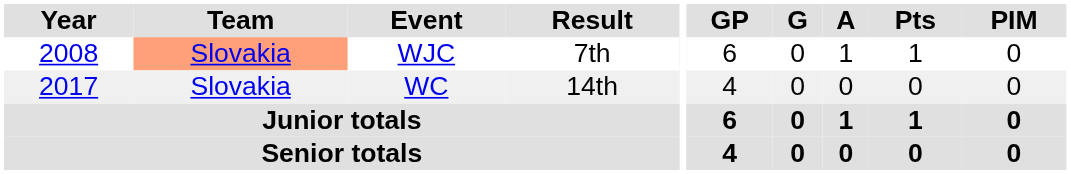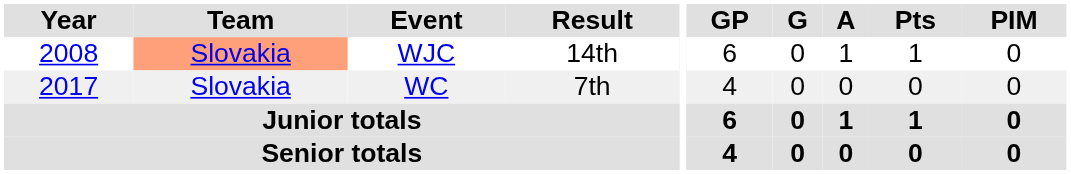 <table border="0" cellpadding="1" cellspacing="0" ID="Table3" style="text-align:center; width:40em">
 <tr ALIGN="center" bgcolor="#e0e0e0">
 <th>Year</th>
 <th>Team</th>
 <th>Event</th>
 <th>Result</th>
 <th rowspan="99" bgcolor="#ffffff"></th>
 <th>GP</th>
 <th>G</th>
 <th>A</th>
 <th>Pts</th>
 <th>PIM</th>
 </tr>
 <tr>
 <td><a href='#'>2008</a></td>
 <td style="background: lightsalmon;"><a href='#'>Slovakia</a></td>
 <td><a href='#'>WJC</a></td>
-<td>7th</td>
+<td>14th</td>
 <td>6</td>
 <td>0</td>
 <td>1</td>
 <td>1</td>
 <td>0</td>
 </tr>
 <tr bgcolor="#f0f0f0">
 <td><a href='#'>2017</a></td>
 <td><a href='#'>Slovakia</a></td>
 <td><a href='#'>WC</a></td>
-<td>14th</td>
+<td>7th</td>
 <td>4</td>
 <td>0</td>
 <td>0</td>
 <td>0</td>
 <td>0</td>
 </tr>
 <tr ALIGN="center" bgcolor="#e0e0e0">
 <th colspan=4>Junior totals</th>
 <th>6</th>
 <th>0</th>
 <th>1</th>
 <th>1</th>
 <th>0</th>
 </tr>
 <tr ALIGN="center" bgcolor="#e0e0e0">
 <th colspan=4>Senior totals</th>
 <th>4</th>
 <th>0</th>
 <th>0</th>
 <th>0</th>
 <th>0</th>
 </tr>
 </table>
